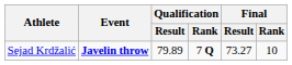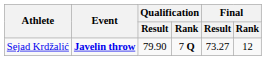 <table class=wikitable style=font-size:90%;text-align:center>
 <tr>
 <th rowspan=2>Athlete</th>
 <th rowspan=2>Event</th>
 <th colspan=2>Qualification</th>
 <th colspan=2>Final</th>
 </tr>
 <tr style=font-size:95%>
 <th>Result</th>
 <th>Rank</th>
 <th>Result</th>
 <th>Rank</th>
 </tr>
 <tr>
 <td align=left><a href='#'>Sejad Krdžalić</a></td>
 <td align=left><strong><a href='#'>Javelin throw</a></strong></td>
-<td>79.89</td>
+<td>79.90</td>
 <td>7 <strong>Q</strong></td>
 <td>73.27</td>
-<td>10</td>
+<td>12</td>
 </tr>
 </table>
